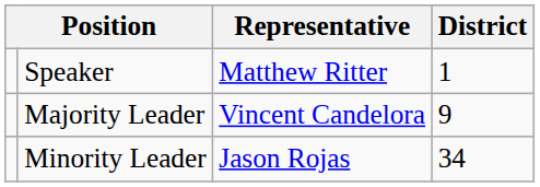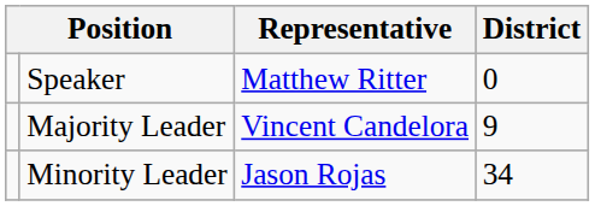 <table class="wikitable">
 <tr>
 <th colspan=2 align=center>Position</th>
 <th>Representative</th>
 <th>District</th>
 </tr>
 <tr>
 <td></td>
 <td>Speaker</td>
 <td><a href='#'>Matthew Ritter</a></td>
-<td>1</td>
+<td>0</td>
 </tr>
 <tr>
 <td></td>
 <td>Majority Leader</td>
 <td><a href='#'>Vincent Candelora</a></td>
 <td>9</td>
 </tr>
 <tr>
 <td></td>
 <td>Minority Leader</td>
 <td><a href='#'>Jason Rojas</a></td>
 <td>34</td>
 </tr>
 </table>
